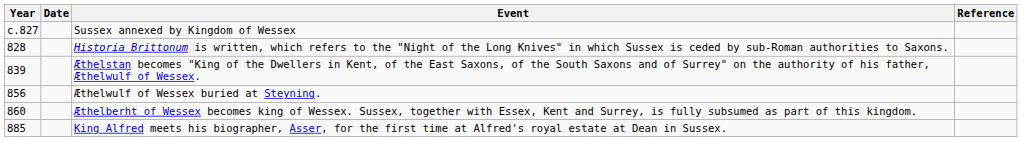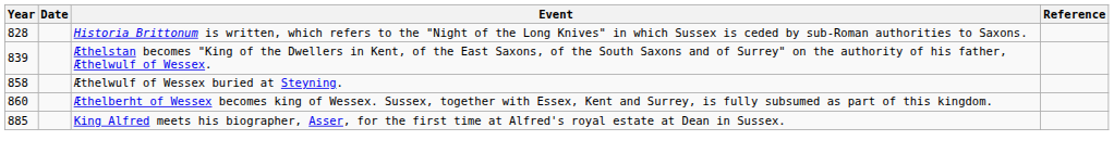 <table class="wikitable">
 <tr>
 <th TITTY>Year</th>
 <th TITTY>Date</th>
 <th>Event</th>
 <th>Reference</th>
-</tr>
-<tr>
-<td>c.827</td>
-<td></td>
-<td>Sussex annexed by Kingdom of Wessex</td>
-<td></td>
 </tr>
 <tr>
 <td>828</td>
 <td></td>
 <td><em><a href='#'>Historia Brittonum</a></em> is written, which refers to the "Night of the Long Knives" in which Sussex is ceded by sub-Roman authorities to Saxons.</td>
 <td></td>
 </tr>
 <tr>
 <td>839</td>
 <td></td>
 <td><a href='#'>Æthelstan</a> becomes "King of the Dwellers in Kent, of the East Saxons, of the South Saxons and of Surrey" on the authority of his father, <a href='#'>Æthelwulf of Wessex</a>.</td>
 <td></td>
 </tr>
 <tr>
-<td>856</td>
+<td>858</td>
 <td></td>
 <td>Æthelwulf of Wessex buried at <a href='#'>Steyning</a>.</td>
 <td></td>
 </tr>
 <tr>
 <td>860</td>
 <td></td>
 <td><a href='#'>Æthelberht of Wessex</a> becomes king of Wessex.  Sussex, together with Essex, Kent and Surrey, is fully subsumed as part of this kingdom.</td>
 <td></td>
 </tr>
 <tr>
 <td>885</td>
 <td></td>
 <td><a href='#'>King Alfred</a> meets his biographer, <a href='#'>Asser</a>, for the first time at Alfred's royal estate at Dean in Sussex.</td>
 <td></td>
 </tr>
 </table>
